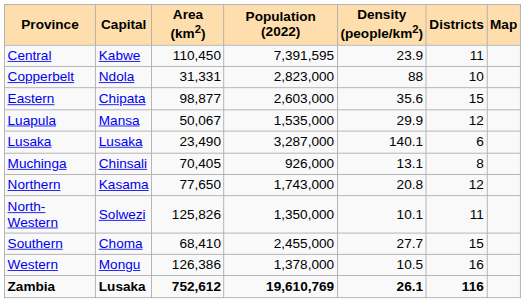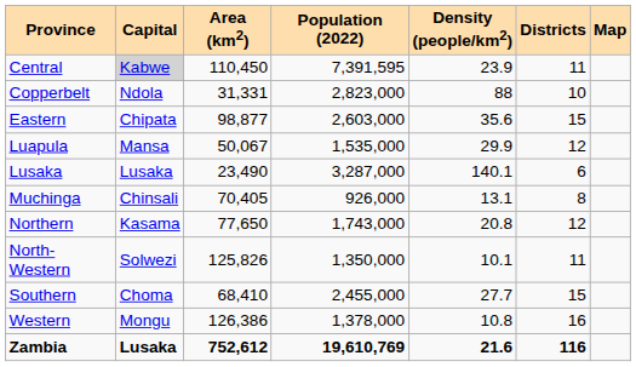 <table class="wikitable sortable">
 <tr>
 <th style="background:navajowhite;">Province</th>
 <th style="background:navajowhite;">Capital</th>
 <th style="background:navajowhite;">Area (km<sup>2</sup>)</th>
 <th style="background:navajowhite;">Population (2022)</th>
 <th style="background:navajowhite;">Density<br>(people/km<sup>2</sup>)</th>
 <th style="background:navajowhite;">Districts</th>
 <th style="background:navajowhite;">Map</th>
 </tr>
 <tr>
 <td><a href='#'>Central</a></td>
-<td><a href='#'>Kabwe</a></td>
+<td style="background: lightgrey;"><a href='#'>Kabwe</a></td>
 <td style="text-align:right">110,450</td>
 <td style="text-align:right">7,391,595</td>
 <td style="text-align:right">23.9</td>
 <td style="text-align:right">11</td>
 <td></td>
 </tr>
 <tr>
 <td><a href='#'>Copperbelt</a></td>
 <td><a href='#'>Ndola</a></td>
 <td style="text-align:right">31,331</td>
 <td style="text-align:right">2,823,000</td>
 <td style="text-align:right">88</td>
 <td style="text-align:right">10</td>
 <td></td>
 </tr>
 <tr>
 <td><a href='#'>Eastern</a></td>
 <td><a href='#'>Chipata</a></td>
 <td style="text-align:right">98,877</td>
 <td style="text-align:right">2,603,000</td>
 <td style="text-align:right">35.6</td>
 <td style="text-align:right">15</td>
 <td></td>
 </tr>
 <tr>
 <td><a href='#'>Luapula</a></td>
 <td><a href='#'>Mansa</a></td>
 <td style="text-align:right">50,067</td>
 <td style="text-align:right">1,535,000</td>
 <td style="text-align:right">29.9</td>
 <td style="text-align:right">12</td>
 <td></td>
 </tr>
 <tr>
 <td><a href='#'>Lusaka</a></td>
 <td><a href='#'>Lusaka</a></td>
 <td style="text-align:right">23,490</td>
 <td style="text-align:right">3,287,000</td>
 <td style="text-align:right">140.1</td>
 <td style="text-align:right">6</td>
 <td></td>
 </tr>
 <tr>
 <td><a href='#'>Muchinga</a></td>
 <td><a href='#'>Chinsali</a></td>
 <td style="text-align:right">70,405</td>
 <td style="text-align:right">926,000</td>
 <td style="text-align:right">13.1</td>
 <td style="text-align:right">8</td>
 <td></td>
 </tr>
 <tr>
 <td><a href='#'>Northern</a></td>
 <td><a href='#'>Kasama</a></td>
 <td style="text-align:right">77,650</td>
 <td style="text-align:right">1,743,000</td>
 <td style="text-align:right">20.8</td>
 <td style="text-align:right">12</td>
 <td></td>
 </tr>
 <tr>
 <td><a href='#'>North-Western</a></td>
 <td><a href='#'>Solwezi</a></td>
 <td style="text-align:right">125,826</td>
 <td style="text-align:right">1,350,000</td>
 <td style="text-align:right">10.1</td>
 <td style="text-align:right">11</td>
 <td></td>
 </tr>
 <tr>
 <td><a href='#'>Southern</a></td>
 <td><a href='#'>Choma</a></td>
 <td style="text-align:right">68,410</td>
 <td style="text-align:right">2,455,000</td>
 <td style="text-align:right">27.7</td>
 <td style="text-align:right">15</td>
 <td></td>
 </tr>
 <tr>
 <td><a href='#'>Western</a></td>
 <td><a href='#'>Mongu</a></td>
 <td style="text-align:right">126,386</td>
 <td style="text-align:right">1,378,000</td>
-<td style="text-align:right">10.5</td>
+<td style="text-align:right">10.8</td>
 <td style="text-align:right">16</td>
 <td></td>
 </tr>
 <tr class="sortbottom">
 <td><strong>Zambia</strong></td>
 <td><strong>Lusaka</strong></td>
 <td style="text-align:right"><strong>752,612</strong></td>
 <td style="text-align:right"><strong>19,610,769</strong></td>
-<td style="text-align:right"><strong>26.1</strong></td>
+<td style="text-align:right"><strong>21.6</strong></td>
 <td style="text-align:right"><strong>116</strong></td>
 <td></td>
 </tr>
 </table>
